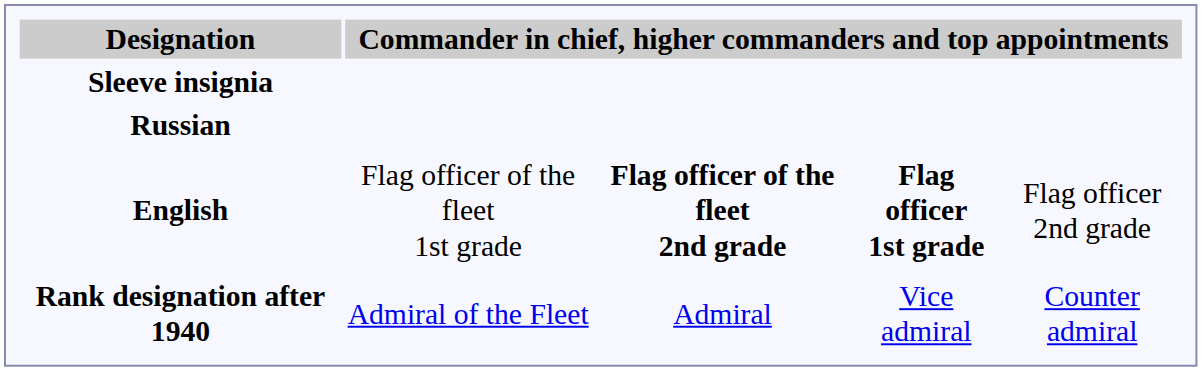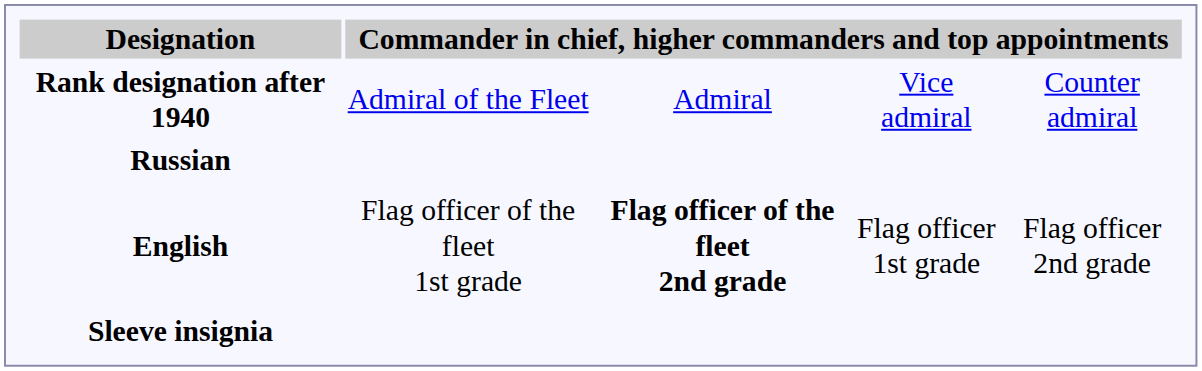 <table style="border:1px solid #8888aa; background-color:#f7f8ff; padding:5px; font-size:95%; margin: 0px 12px 12px 0px;">
 <tr bgcolor="#CCCCCC">
 <th>Designation</th>
 <th colspan=4><strong>Commander in chief, higher commanders and top appointments</strong></th>
 </tr>
-<tr align="center">
-<th>Sleeve insignia</th>
-<td></td>
-<td></td>
-<td></td>
-<td></td>
+<tr style="text-align:center;">
+<th>Rank designation after 1940</th>
+<td><a href='#'>Admiral of the Fleet</a></td>
+<td><a href='#'>Admiral</a></td>
+<td><a href='#'>Vice admiral</a></td>
+<td><a href='#'>Counter admiral</a></td>
 </tr>
 <tr style="text-align:center;">
 <th>Russian</th>
 <td><br></td>
 <td><br></td>
 <td><br></td>
 <td><br></td>
 </tr>
 <tr style="text-align:center;">
 <td colspan=5></td>
 </tr>
 <tr style="text-align:center;">
 <th>English</th>
 <td>Flag officer of the fleet<br>1st grade</td>
 <td><strong>Flag officer of the fleet<br>2nd grade</strong></td>
-<td><strong>Flag officer<br>1st grade</strong></td>
+<td>Flag officer<br>1st grade</td>
 <td>Flag officer<br>2nd grade</td>
 </tr>
 <tr style="text-align:center;">
 <td colspan=5></td>
 </tr>
-<tr style="text-align:center;">
-<th>Rank designation after 1940</th>
-<td><a href='#'>Admiral of the Fleet</a></td>
-<td><a href='#'>Admiral</a></td>
-<td><a href='#'>Vice admiral</a></td>
-<td><a href='#'>Counter admiral</a></td>
+<tr align="center">
+<th>Sleeve insignia</th>
+<td></td>
+<td></td>
+<td></td>
+<td></td>
 </tr>
 </table>
